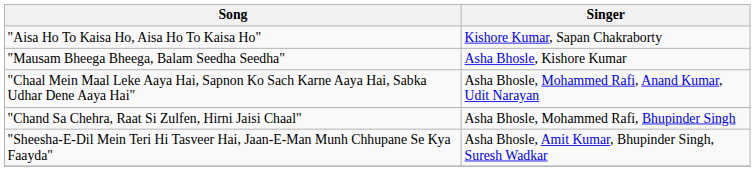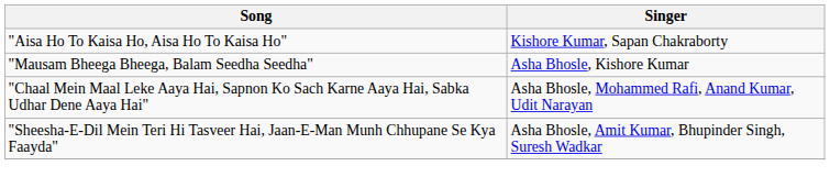 <table class="wikitable">
 <tr>
 <th>Song</th>
 <th>Singer</th>
 </tr>
 <tr>
 <td>"Aisa Ho To Kaisa Ho, Aisa Ho To Kaisa Ho"</td>
 <td><a href='#'>Kishore Kumar</a>, Sapan Chakraborty</td>
 </tr>
 <tr>
 <td>"Mausam Bheega Bheega, Balam Seedha Seedha"</td>
 <td><a href='#'>Asha Bhosle</a>, Kishore Kumar</td>
 </tr>
 <tr>
 <td>"Chaal Mein Maal Leke Aaya Hai, Sapnon Ko Sach Karne Aaya Hai, Sabka Udhar Dene Aaya Hai"</td>
 <td>Asha Bhosle, <a href='#'>Mohammed Rafi</a>, <a href='#'>Anand Kumar</a>, <a href='#'>Udit Narayan</a></td>
 </tr>
 <tr>
-<td>"Chand Sa Chehra, Raat Si Zulfen, Hirni Jaisi Chaal"</td>
-<td>Asha Bhosle, Mohammed Rafi, <a href='#'>Bhupinder Singh</a></td>
-</tr>
-<tr>
 <td>"Sheesha-E-Dil Mein Teri Hi Tasveer Hai, Jaan-E-Man Munh Chhupane Se Kya Faayda"</td>
 <td>Asha Bhosle, <a href='#'>Amit Kumar</a>, Bhupinder Singh, <a href='#'>Suresh Wadkar</a></td>
 </tr>
 <tr>
 </tr>
 </table>
